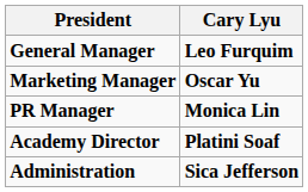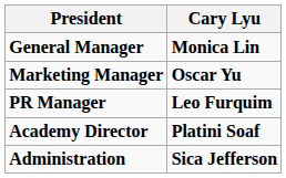 <table class="wikitable">
 <tr>
 <th>President</th>
 <th>Cary Lyu</th>
 </tr>
 <tr>
 <td><strong>General Manager</strong></td>
-<td><strong>Leo Furquim</strong></td>
+<td><strong>Monica Lin</strong></td>
 </tr>
 <tr>
 <td><strong>Marketing Manager</strong></td>
 <td><strong>Oscar Yu</strong></td>
 </tr>
 <tr>
 <td><strong>PR Manager</strong></td>
-<td><strong>Monica Lin</strong></td>
+<td><strong>Leo Furquim</strong></td>
 </tr>
 <tr>
 <td><strong>Academy Director</strong></td>
 <td><strong>Platini Soaf</strong></td>
 </tr>
 <tr>
 <td><strong>Administration</strong></td>
 <td><strong>Sica Jefferson</strong></td>
 </tr>
 </table>
